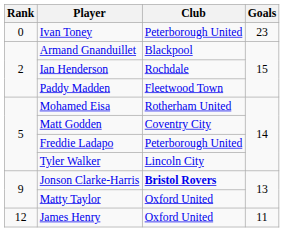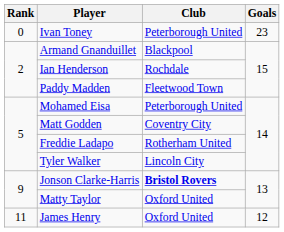 <table class="wikitable" style="text-align:left">
 <tr>
 <th>Rank</th>
 <th>Player</th>
 <th>Club</th>
 <th>Goals</th>
 </tr>
 <tr>
 <td rowspan="1" align="center">0</td>
 <td> <a href='#'>Ivan Toney</a></td>
 <td><a href='#'>Peterborough United</a></td>
 <td rowspan="1" align="center">23</td>
 </tr>
 <tr>
 <td rowspan="3" align="center">2</td>
 <td> <a href='#'>Armand Gnanduillet</a></td>
 <td><a href='#'>Blackpool</a></td>
 <td rowspan="3" align="center">15</td>
 </tr>
 <tr>
 <td> <a href='#'>Ian Henderson</a></td>
 <td><a href='#'>Rochdale</a></td>
 </tr>
 <tr>
 <td> <a href='#'>Paddy Madden</a></td>
 <td><a href='#'>Fleetwood Town</a></td>
 </tr>
 <tr>
 <td rowspan="4" align="center">5</td>
 <td> <a href='#'>Mohamed Eisa</a></td>
-<td><a href='#'>Rotherham United</a></td>
+<td><a href='#'>Peterborough United</a></td>
 <td rowspan="4" align="center">14</td>
 </tr>
 <tr>
 <td> <a href='#'>Matt Godden</a></td>
 <td><a href='#'>Coventry City</a></td>
 </tr>
 <tr>
 <td> <a href='#'>Freddie Ladapo</a></td>
-<td><a href='#'>Peterborough United</a></td>
+<td><a href='#'>Rotherham United</a></td>
 </tr>
 <tr>
 <td> <a href='#'>Tyler Walker</a></td>
 <td><a href='#'>Lincoln City</a></td>
 </tr>
 <tr>
 <td rowspan="2" align="center">9</td>
 <td> <a href='#'>Jonson Clarke-Harris</a></td>
 <td><strong><a href='#'>Bristol Rovers</a></strong></td>
 <td rowspan="2" align="center">13</td>
 </tr>
 <tr>
 <td> <a href='#'>Matty Taylor</a></td>
 <td><a href='#'>Oxford United</a></td>
 </tr>
 <tr>
-<td rowspan="1" align="center">12</td>
+<td rowspan="1" align="center">11</td>
 <td> <a href='#'>James Henry</a></td>
 <td><a href='#'>Oxford United</a></td>
-<td rowspan="1" align="center">11</td>
+<td rowspan="1" align="center">12</td>
 </tr>
 </table>
